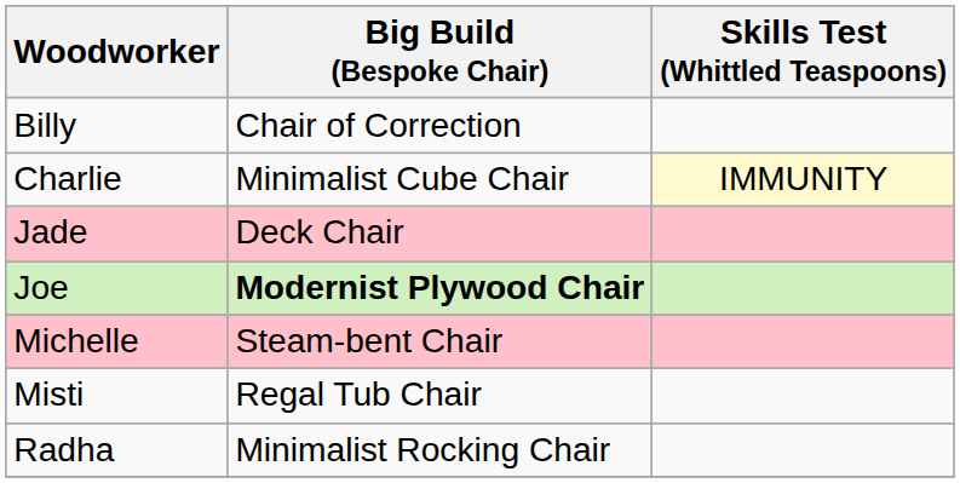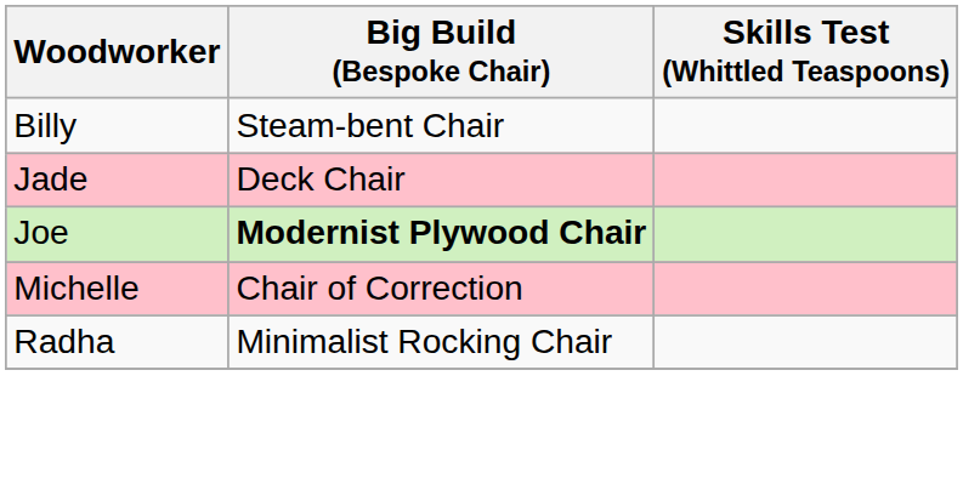 <table class="wikitable" style="text-align:center;">
 <tr>
 <th>Woodworker</th>
 <th>Big Build<br><small>(Bespoke Chair)</small></th>
 <th>Skills Test<br><small>(Whittled Teaspoons)</small></th>
 </tr>
 <tr>
 <td align="left">Billy</td>
-<td align="left">Chair of Correction</td>
+<td align="left">Steam-bent Chair</td>
 <td></td>
-</tr>
-<tr>
-<td align="left">Charlie</td>
-<td align="left">Minimalist Cube Chair</td>
-<td colspan="1" style="background:lemonchiffon;">IMMUNITY</td>
 </tr>
 <tr style="background:Pink;">
 <td align="left">Jade</td>
 <td align="left">Deck Chair</td>
 <td></td>
 </tr>
 <tr style="background:#d0f0c0;">
 <td align="left">Joe</td>
 <td align="left"><strong>Modernist Plywood Chair</strong></td>
 <td></td>
 </tr>
 <tr style="background:Pink;">
 <td align="left">Michelle</td>
-<td align="left">Steam-bent Chair</td>
-<td></td>
-</tr>
-<tr>
-<td align="left">Misti</td>
-<td align="left">Regal Tub Chair</td>
+<td align="left">Chair of Correction</td>
 <td></td>
 </tr>
 <tr>
 <td align="left">Radha</td>
 <td align="left">Minimalist Rocking Chair</td>
 <td></td>
 </tr>
 <tr>
 </tr>
 </table>
